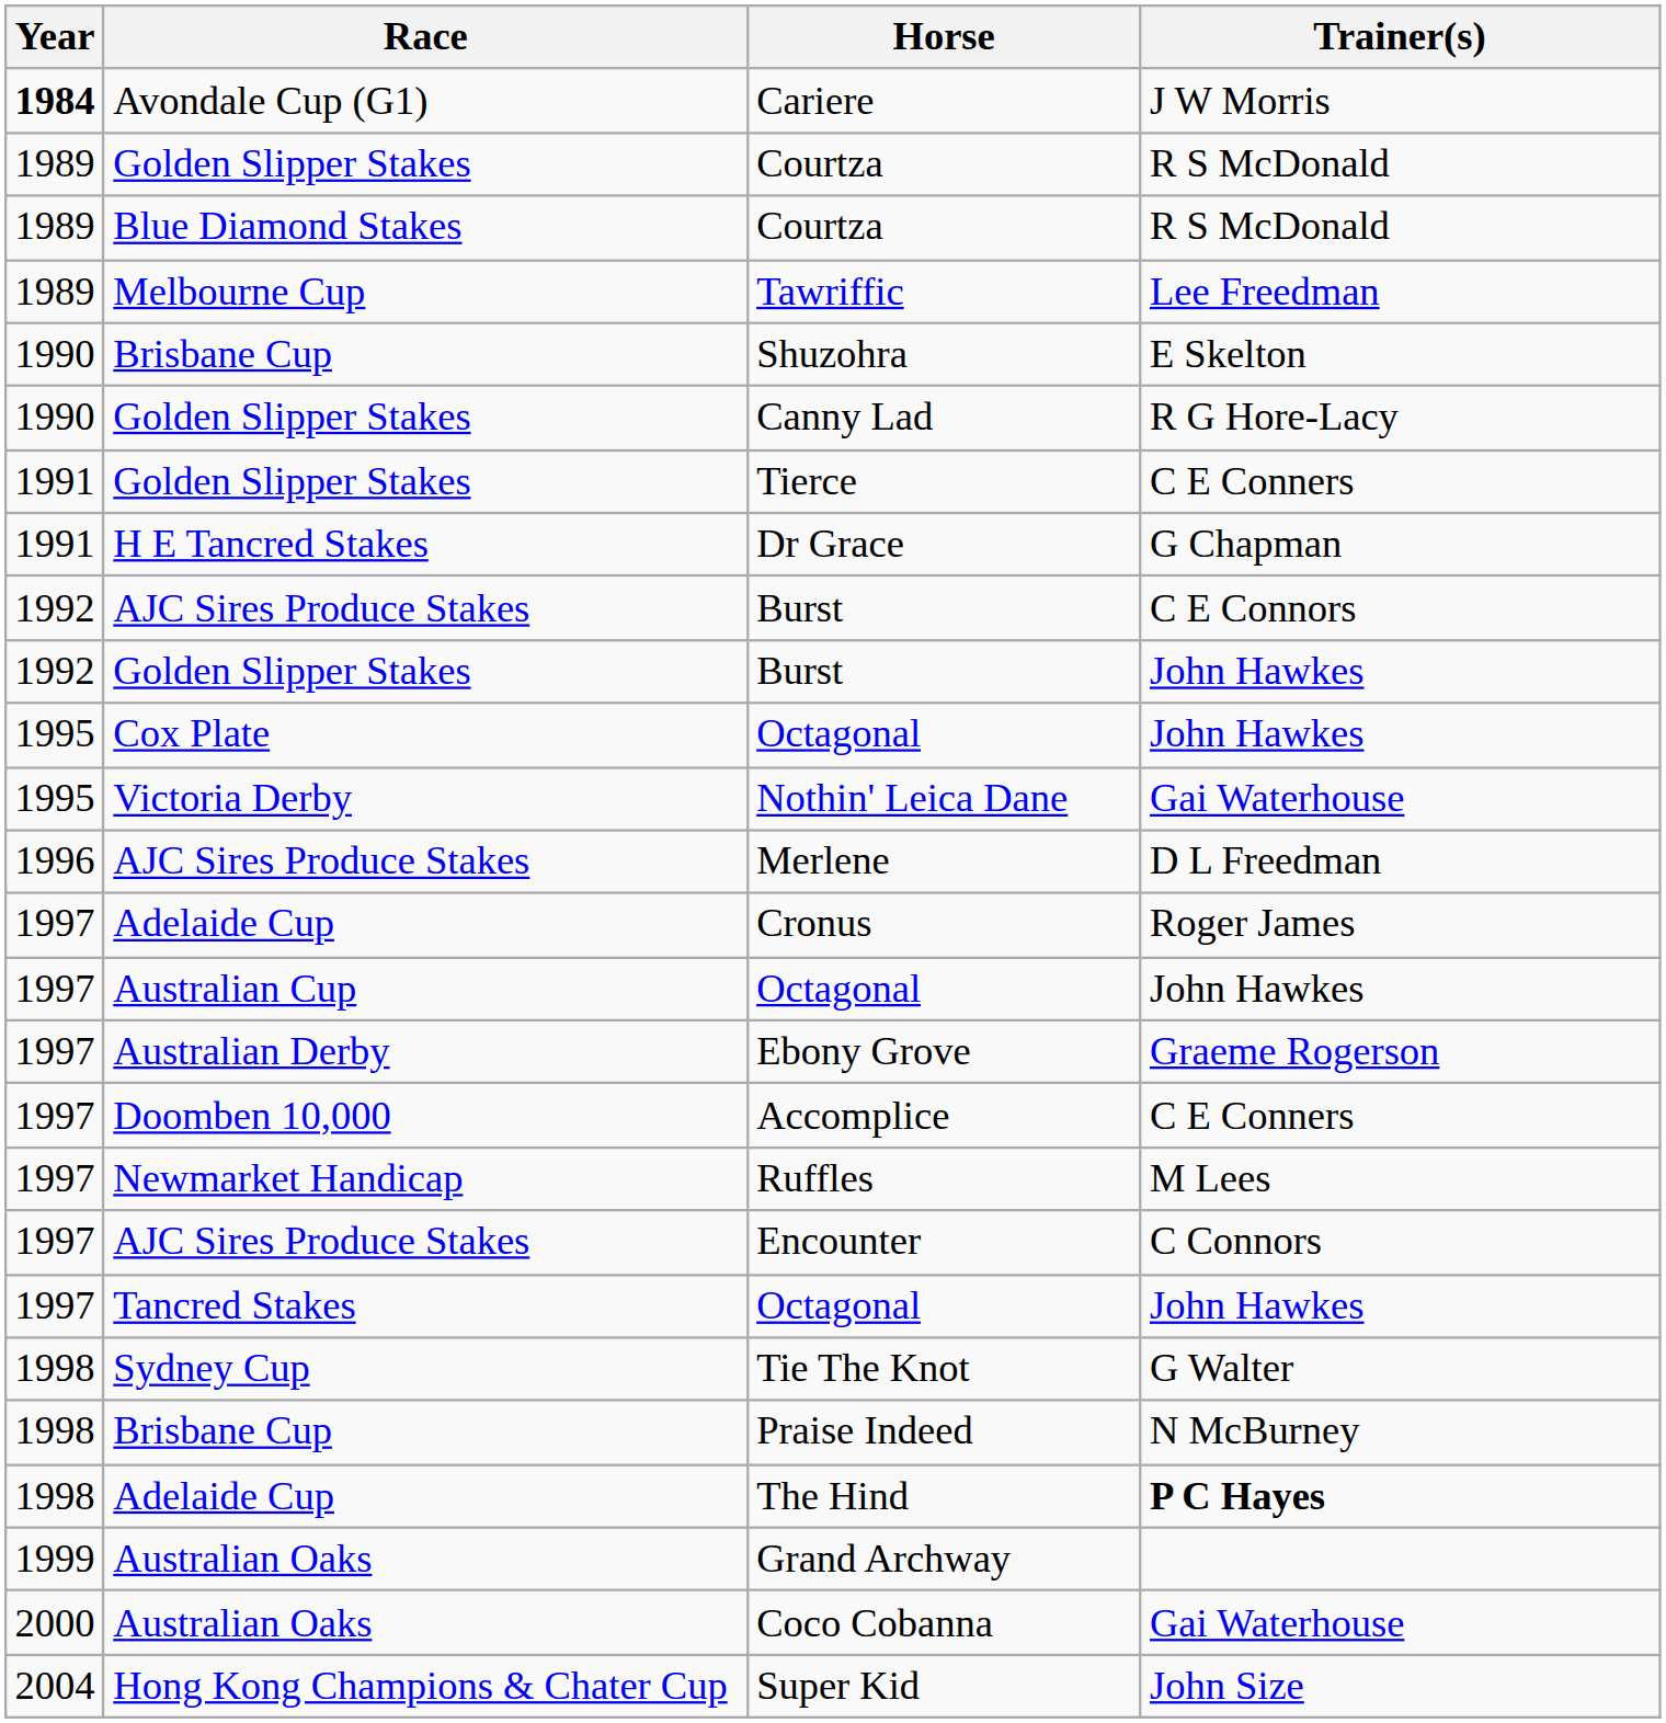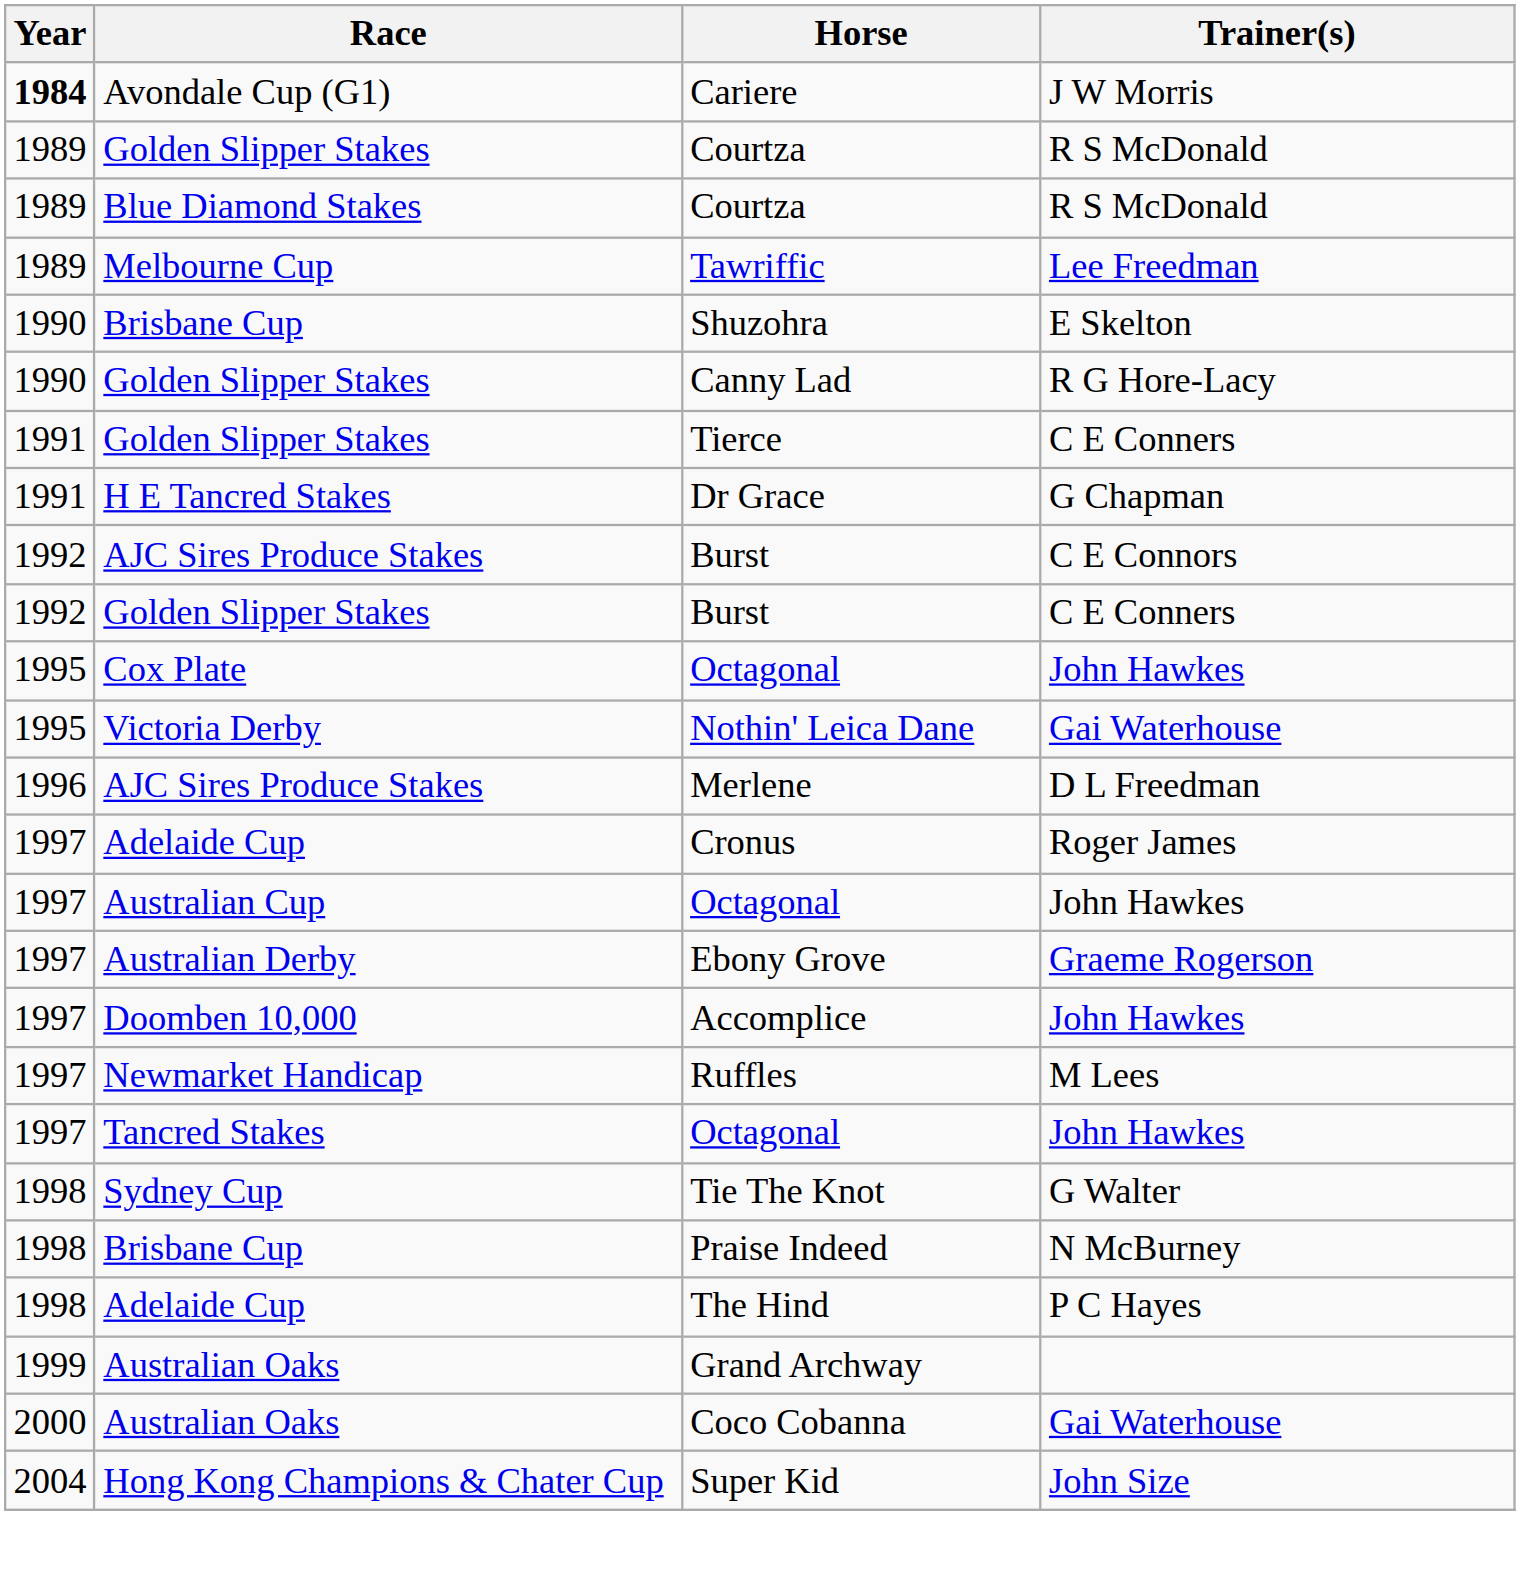 <table class="wikitable sortable">
 <tr>
 <th width="30px">Year<br></th>
 <th width="250px">Race<br></th>
 <th width="150px">Horse<br></th>
 <th width="200px">Trainer(s)<br></th>
 </tr>
 <tr>
 <td><strong>1984</strong></td>
 <td>Avondale Cup (G1)</td>
 <td>Cariere</td>
 <td>J W Morris</td>
 </tr>
 <tr>
 <td>1989</td>
 <td><a href='#'>Golden Slipper Stakes</a></td>
 <td>Courtza</td>
 <td>R S McDonald</td>
 </tr>
 <tr>
 <td>1989</td>
 <td><a href='#'>Blue Diamond Stakes</a></td>
 <td>Courtza</td>
 <td>R S McDonald</td>
 </tr>
 <tr>
 <td>1989</td>
 <td><a href='#'>Melbourne Cup</a></td>
 <td><a href='#'>Tawriffic</a></td>
 <td><a href='#'>Lee Freedman</a></td>
 </tr>
 <tr>
 <td>1990</td>
 <td><a href='#'>Brisbane Cup</a></td>
 <td>Shuzohra</td>
 <td>E Skelton</td>
 </tr>
 <tr>
 <td>1990</td>
 <td><a href='#'>Golden Slipper Stakes</a></td>
 <td>Canny Lad</td>
 <td>R G Hore-Lacy</td>
 </tr>
 <tr>
 <td>1991</td>
 <td><a href='#'>Golden Slipper Stakes</a></td>
 <td>Tierce</td>
 <td>C E Conners</td>
 </tr>
 <tr>
 <td>1991</td>
 <td><a href='#'>H E Tancred Stakes</a></td>
 <td>Dr Grace</td>
 <td>G Chapman</td>
 </tr>
 <tr>
 <td>1992</td>
 <td><a href='#'>AJC Sires Produce Stakes</a></td>
 <td>Burst</td>
 <td>C E Connors</td>
 </tr>
 <tr>
 <td>1992</td>
 <td><a href='#'>Golden Slipper Stakes</a></td>
 <td>Burst</td>
-<td><a href='#'>John Hawkes</a></td>
+<td>C E Conners</td>
 </tr>
 <tr>
 <td>1995</td>
 <td><a href='#'>Cox Plate</a></td>
 <td><a href='#'> Octagonal</a></td>
 <td><a href='#'>John Hawkes</a></td>
 </tr>
 <tr>
 <td>1995</td>
 <td><a href='#'>Victoria Derby</a></td>
 <td><a href='#'>Nothin' Leica Dane</a></td>
 <td><a href='#'>Gai Waterhouse</a></td>
 </tr>
 <tr>
 <td>1996</td>
 <td><a href='#'>AJC Sires Produce Stakes</a></td>
 <td>Merlene</td>
 <td>D L Freedman</td>
 </tr>
 <tr>
 <td>1997</td>
 <td><a href='#'>Adelaide Cup</a></td>
 <td>Cronus</td>
 <td>Roger James</td>
 </tr>
 <tr>
 <td>1997</td>
 <td><a href='#'>Australian Cup</a></td>
 <td><a href='#'> Octagonal</a></td>
 <td>John Hawkes</td>
 </tr>
 <tr>
 <td>1997</td>
 <td><a href='#'>Australian Derby</a></td>
 <td>Ebony Grove</td>
 <td><a href='#'>Graeme Rogerson</a></td>
 </tr>
 <tr>
 <td>1997</td>
 <td><a href='#'>Doomben 10,000</a></td>
 <td>Accomplice</td>
-<td>C E Conners</td>
+<td><a href='#'>John Hawkes</a></td>
 </tr>
 <tr>
 <td>1997</td>
 <td><a href='#'>Newmarket Handicap</a></td>
 <td>Ruffles</td>
 <td>M Lees</td>
-</tr>
-<tr>
-<td>1997</td>
-<td><a href='#'>AJC Sires Produce Stakes</a></td>
-<td>Encounter</td>
-<td>C Connors</td>
 </tr>
 <tr>
 <td>1997</td>
 <td><a href='#'>Tancred Stakes</a></td>
 <td><a href='#'> Octagonal</a></td>
 <td><a href='#'>John Hawkes</a></td>
 </tr>
 <tr>
 <td>1998</td>
 <td><a href='#'>Sydney Cup</a></td>
 <td>Tie The Knot</td>
 <td>G Walter</td>
 </tr>
 <tr>
 <td>1998</td>
 <td><a href='#'>Brisbane Cup</a></td>
 <td>Praise Indeed</td>
 <td>N McBurney</td>
 </tr>
 <tr>
 <td>1998</td>
 <td><a href='#'>Adelaide Cup</a></td>
 <td>The Hind</td>
-<td><strong>P C Hayes</strong></td>
+<td>P C Hayes</td>
 </tr>
 <tr>
 <td>1999</td>
 <td><a href='#'>Australian Oaks</a></td>
 <td>Grand Archway</td>
 <td></td>
 </tr>
 <tr>
 <td>2000</td>
 <td><a href='#'>Australian Oaks</a></td>
 <td>Coco Cobanna</td>
 <td><a href='#'>Gai Waterhouse</a></td>
 </tr>
 <tr>
 <td>2004</td>
 <td><a href='#'>Hong Kong Champions & Chater Cup</a></td>
 <td>Super Kid</td>
 <td><a href='#'>John Size</a></td>
 </tr>
 <tr>
 </tr>
 </table>
